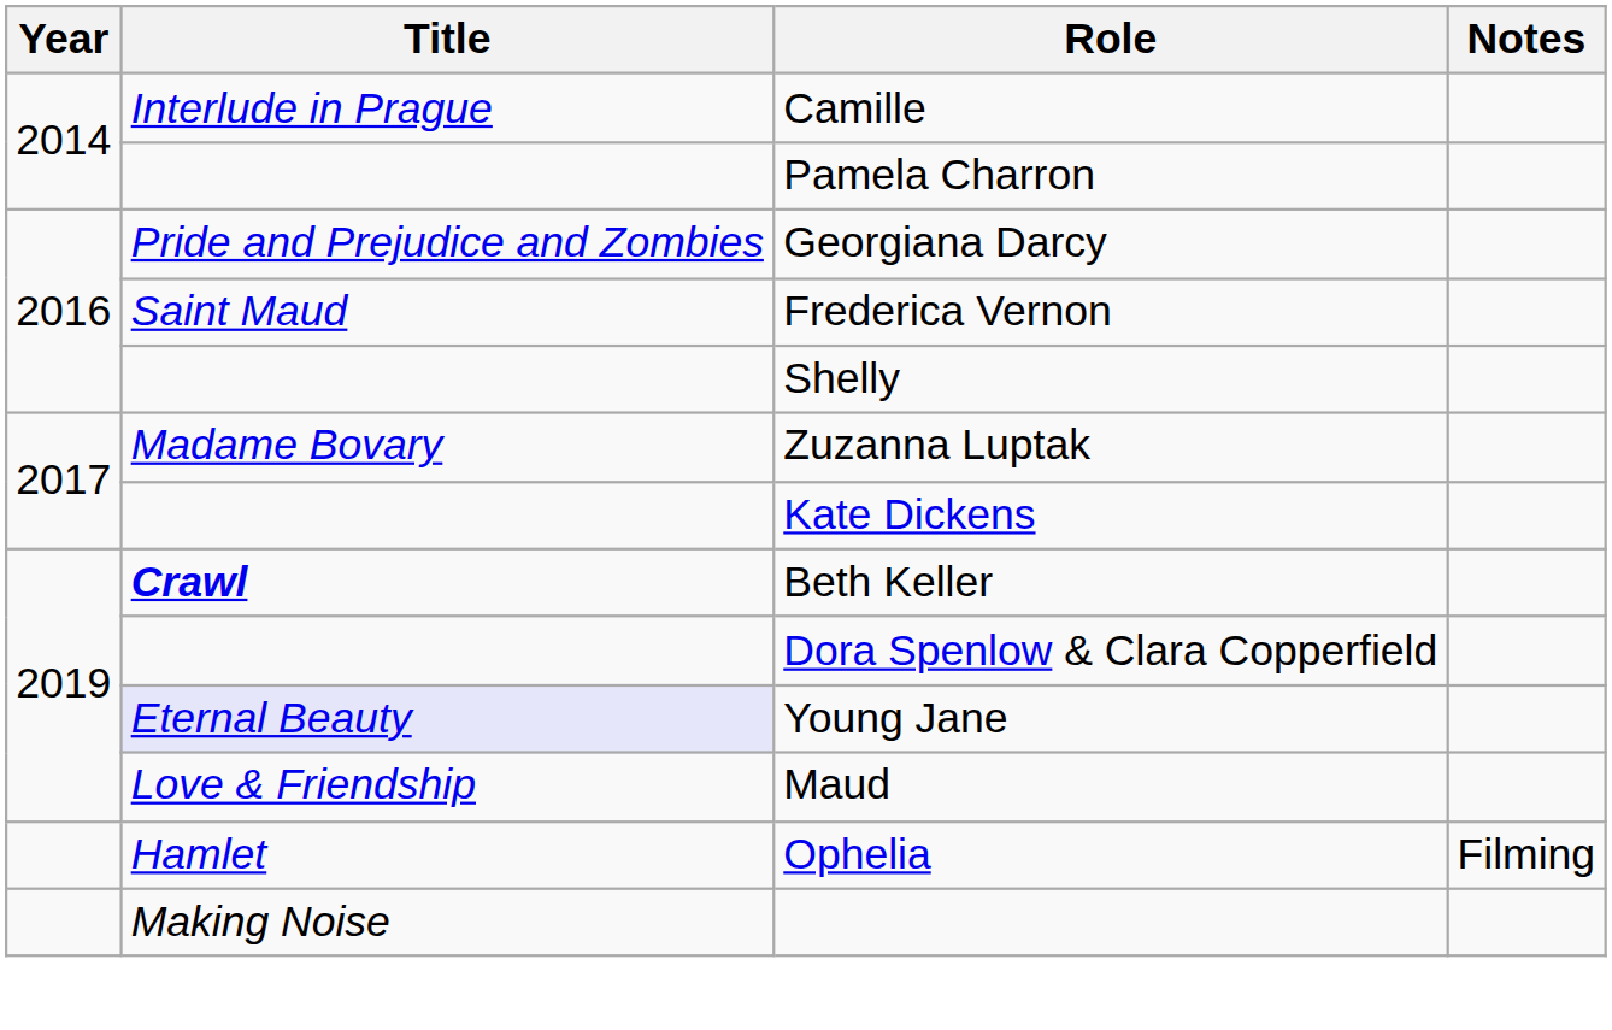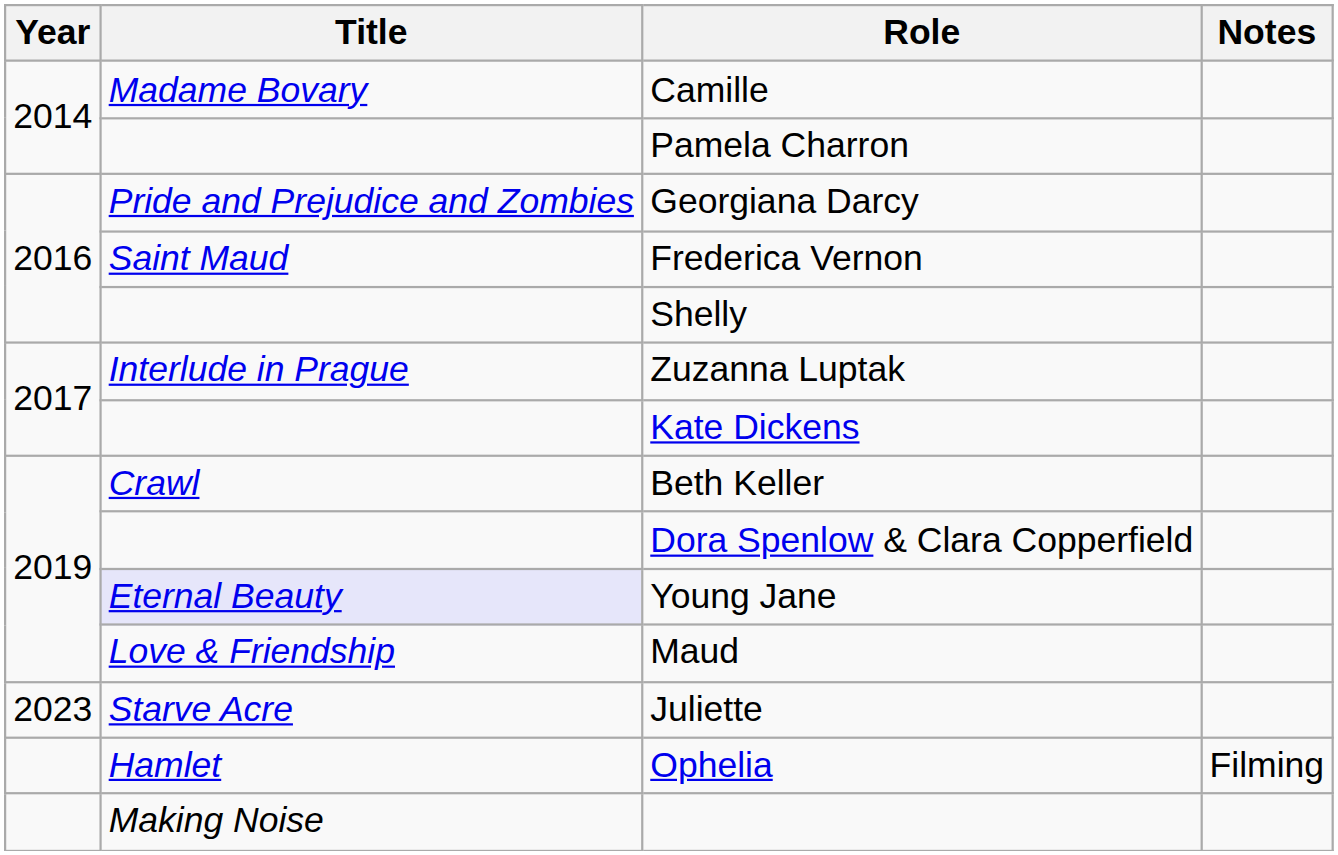 <table class="wikitable sortable">
 <tr>
 <th>Year</th>
 <th>Title</th>
 <th>Role</th>
 <th class="unsortable">Notes</th>
 </tr>
 <tr>
 <td rowspan="2">2014</td>
-<td><em><a href='#'>Interlude in Prague</a></em></td>
+<td><em><a href='#'>Madame Bovary</a></em></td>
 <td>Camille</td>
 <td></td>
 </tr>
 <tr>
 <td><em></em></td>
 <td>Pamela Charron</td>
 <td></td>
 </tr>
 <tr>
 <td rowspan="3">2016</td>
 <td><em><a href='#'>Pride and Prejudice and Zombies</a></em></td>
 <td>Georgiana Darcy</td>
 <td></td>
 </tr>
 <tr>
 <td><em><a href='#'>Saint Maud</a></em></td>
 <td>Frederica Vernon</td>
 <td></td>
 </tr>
 <tr>
 <td><em></em></td>
 <td>Shelly</td>
 <td></td>
 </tr>
 <tr>
 <td rowspan="2">2017</td>
-<td><em><a href='#'>Madame Bovary</a></em></td>
+<td><em><a href='#'>Interlude in Prague</a></em></td>
 <td>Zuzanna Luptak</td>
 <td></td>
 </tr>
 <tr>
 <td><em></em></td>
 <td><a href='#'>Kate Dickens</a></td>
 <td></td>
 </tr>
 <tr>
 <td rowspan="4">2019</td>
-<td><strong><em><a href='#'>Crawl</a></em></strong></td>
+<td><em><a href='#'>Crawl</a></em></td>
 <td>Beth Keller</td>
 <td></td>
 </tr>
 <tr>
 <td><em></em></td>
 <td><a href='#'>Dora Spenlow</a> & Clara Copperfield</td>
 <td></td>
 </tr>
 <tr>
 <td style="background: lavender;"><em><a href='#'>Eternal Beauty</a></em></td>
 <td>Young Jane</td>
 <td></td>
 </tr>
 <tr>
 <td><em><a href='#'>Love & Friendship</a></em></td>
 <td>Maud</td>
 <td></td>
 </tr>
 <tr>
+<td>2023</td>
+<td><em><a href='#'>Starve Acre</a></em></td>
+<td>Juliette</td>
+<td></td>
+</tr>
+<tr>
 <td></td>
 <td><em><a href='#'>Hamlet</a></em></td>
 <td><a href='#'>Ophelia</a></td>
 <td>Filming</td>
 </tr>
 <tr>
 <td></td>
 <td><em>Making Noise</em></td>
 <td></td>
 <td></td>
 </tr>
 </table>
